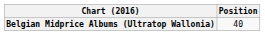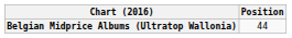 <table class="wikitable sortable plainrowheaders">
 <tr>
 <th>Chart (2016)</th>
 <th>Position</th>
 </tr>
 <tr>
 <th scope="row">Belgian Midprice Albums (Ultratop Wallonia)</th>
-<td style="text-align:center;">40</td>
+<td style="text-align:center;">44</td>
 </tr>
 </table>
